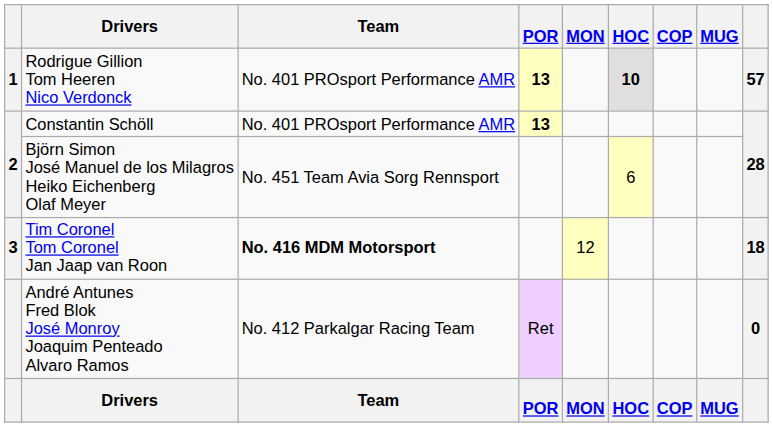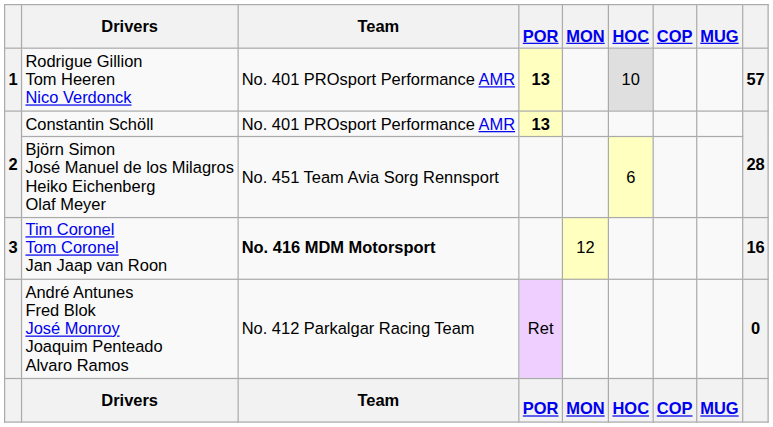 <table align=left| class="wikitable" style="font-size: 85%; text-align: center">
 <tr valign="top">
 <th valign=middle></th>
 <th valign=middle>Drivers</th>
 <th valign=middle>Team</th>
 <th><br><a href='#'>POR</a></th>
 <th><br><a href='#'>MON</a></th>
 <th><br><a href='#'>HOC</a></th>
 <th><br><a href='#'>COP</a></th>
 <th><br><a href='#'>MUG</a></th>
 <th valign=middle>  </th>
 </tr>
 <tr>
 <th>1</th>
 <td align=left> Rodrigue Gillion<br> Tom Heeren<br> <a href='#'>Nico Verdonck</a></td>
 <td align=left> No. 401 PROsport Performance <a href='#'>AMR</a></td>
 <td style="background:#FFFFBF;"><strong>13</strong></td>
 <td></td>
-<td style="background:#DFDFDF;"><strong>10</strong></td>
+<td style="background:#DFDFDF;">10</td>
 <td></td>
 <td></td>
 <th>57</th>
 </tr>
 <tr>
 <th rowspan=2>2</th>
 <td align=left> Constantin Schöll</td>
 <td align=left> No. 401 PROsport Performance <a href='#'>AMR</a></td>
 <td style="background:#FFFFBF;"><strong>13</strong></td>
 <td></td>
 <td></td>
 <td></td>
 <td></td>
 <th rowspan=2>28</th>
 </tr>
 <tr>
 <td align=left> Björn Simon<br> José Manuel de los Milagros<br> Heiko Eichenberg<br> Olaf Meyer</td>
 <td align=left> No. 451 Team Avia Sorg Rennsport</td>
 <td></td>
 <td></td>
 <td style="background:#FFFFBF;">6</td>
 <td></td>
 <td></td>
 </tr>
 <tr>
 <th>3</th>
 <td align=left> <a href='#'>Tim Coronel</a><br> <a href='#'>Tom Coronel</a><br> Jan Jaap van Roon</td>
 <td align=left><strong> No. 416 MDM Motorsport</strong></td>
 <td></td>
 <td style="background:#FFFFBF;">12</td>
 <td></td>
 <td></td>
 <td></td>
-<th>18</th>
+<th>16</th>
 </tr>
 <tr>
 <th></th>
 <td align=left> André Antunes<br> Fred Blok<br> <a href='#'>José Monroy</a><br> Joaquim Penteado<br> Alvaro Ramos</td>
 <td align=left> No. 412 Parkalgar Racing Team</td>
 <td style="background:#EFCFFF;">Ret</td>
 <td></td>
 <td></td>
 <td></td>
 <td></td>
 <th>0</th>
 </tr>
 <tr>
 <th valign=middle></th>
 <th valign=middle>Drivers</th>
 <th valign=middle>Team</th>
 <th><br><a href='#'>POR</a></th>
 <th><br><a href='#'>MON</a></th>
 <th><br><a href='#'>HOC</a></th>
 <th><br><a href='#'>COP</a></th>
 <th><br><a href='#'>MUG</a></th>
 <th valign=middle>  </th>
 </tr>
 </table>
